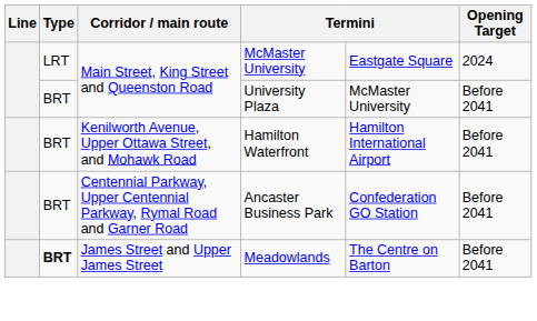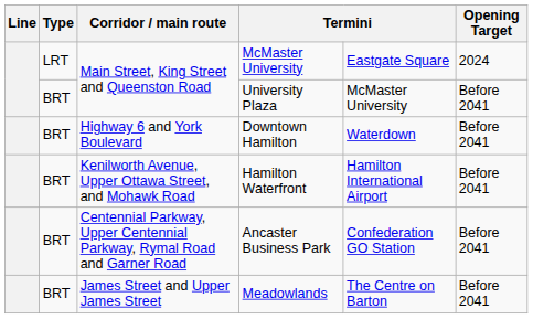 <table class="wikitable">
 <tr>
 <th>Line</th>
 <th>Type</th>
 <th>Corridor / main route</th>
 <th colspan="2">Termini</th>
 <th>Opening Target</th>
 </tr>
 <tr>
 <th rowspan="2"></th>
 <td>LRT</td>
 <td rowspan="2"><a href='#'>Main Street</a>, <a href='#'>King Street</a> and <a href='#'>Queenston Road</a></td>
 <td><a href='#'>McMaster University</a></td>
 <td><a href='#'>Eastgate Square</a></td>
 <td>2024</td>
 </tr>
 <tr>
 <td>BRT</td>
 <td>University Plaza</td>
 <td>McMaster University</td>
 <td>Before 2041</td>
 </tr>
 <tr>
 <th></th>
 <td>BRT</td>
+<td><a href='#'>Highway 6</a> and <a href='#'>York Boulevard</a></td>
+<td>Downtown Hamilton</td>
+<td><a href='#'>Waterdown</a></td>
+<td>Before 2041</td>
+</tr>
+<tr>
+<th></th>
+<td>BRT</td>
 <td><a href='#'>Kenilworth Avenue</a>, <a href='#'>Upper Ottawa Street</a>, and <a href='#'>Mohawk Road</a></td>
 <td>Hamilton Waterfront</td>
 <td><a href='#'>Hamilton International Airport</a></td>
 <td>Before 2041</td>
 </tr>
 <tr>
 <th></th>
 <td>BRT</td>
 <td><a href='#'>Centennial Parkway</a>, <a href='#'>Upper Centennial Parkway</a>, <a href='#'>Rymal Road</a> and <a href='#'>Garner Road</a></td>
 <td>Ancaster Business Park</td>
 <td><a href='#'>Confederation GO Station</a></td>
 <td>Before 2041</td>
 </tr>
 <tr>
 <th></th>
-<td><strong>BRT</strong></td>
+<td>BRT</td>
 <td><a href='#'>James Street</a> and <a href='#'>Upper James Street</a></td>
 <td><a href='#'>Meadowlands</a></td>
 <td><a href='#'>The Centre on Barton</a></td>
 <td>Before 2041</td>
 </tr>
 </table>
